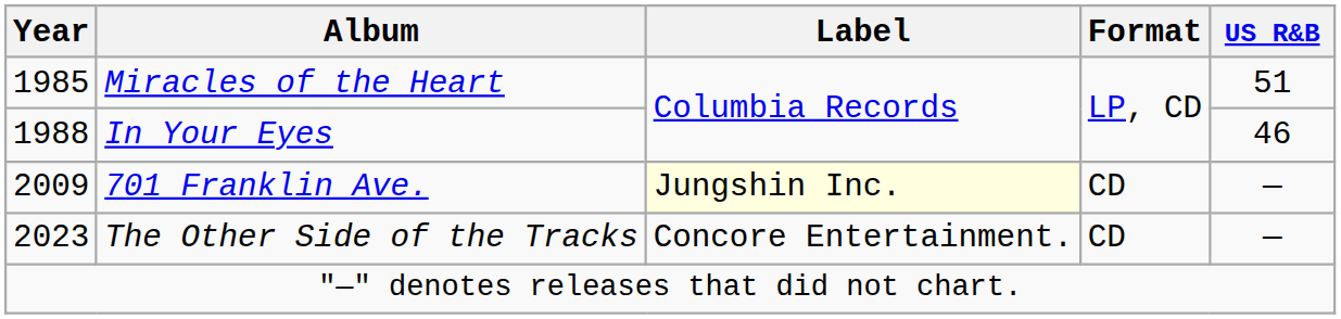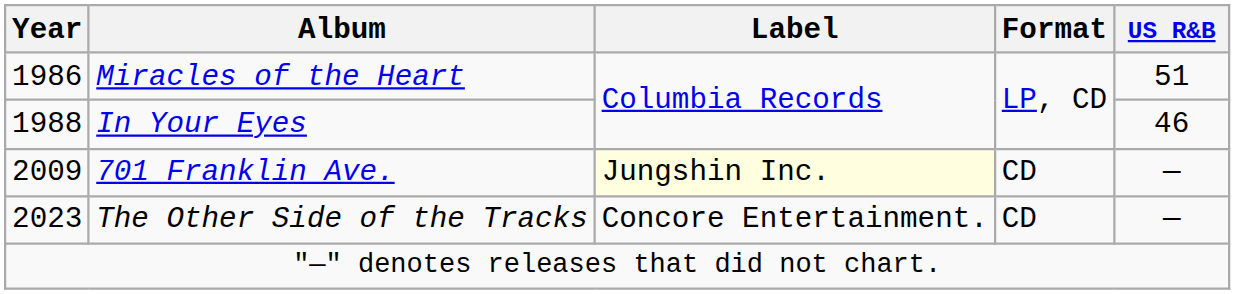 <table class="wikitable">
 <tr>
 <th>Year</th>
 <th>Album</th>
 <th>Label</th>
 <th>Format</th>
 <th style="width:45px;"><small><a href='#'>US R&B</a></small><br></th>
 </tr>
 <tr>
-<td>1985</td>
+<td>1986</td>
 <td><em><a href='#'>Miracles of the Heart</a></em></td>
 <td rowspan="2"><a href='#'>Columbia Records</a></td>
 <td rowspan="2"><a href='#'>LP</a>, CD</td>
 <td align=center>51</td>
 </tr>
 <tr>
 <td>1988</td>
 <td><em><a href='#'>In Your Eyes</a></em></td>
 <td align=center>46</td>
 </tr>
 <tr>
 <td>2009</td>
 <td><em><a href='#'>701 Franklin Ave.</a></em></td>
 <td style="background: lightyellow;">Jungshin Inc.</td>
 <td>CD</td>
 <td align=center>—</td>
 </tr>
 <tr>
 <td>2023</td>
 <td><em>The Other Side of the Tracks</em></td>
 <td>Concore Entertainment.</td>
 <td>CD</td>
 <td align=center>—</td>
 </tr>
 <tr>
 <td colspan="7" style="text-align:center; font-size:9pt;">"—" denotes releases that did not chart.</td>
 </tr>
 </table>
